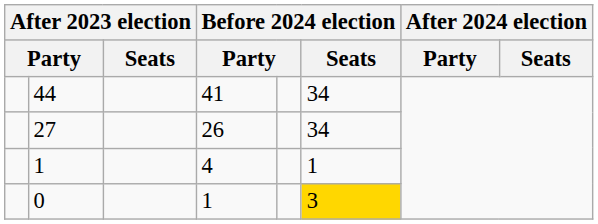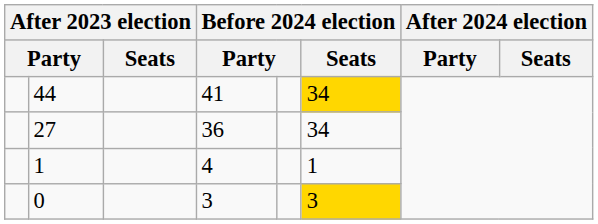 <table class="wikitable">
 <tr>
 <th colspan="3">After 2023 election</th>
 <th colspan="3">Before 2024 election</th>
 <th colspan="3">After 2024 election</th>
 </tr>
 <tr>
 <th colspan="2">Party</th>
 <th>Seats</th>
 <th colspan="2">Party</th>
 <th>Seats</th>
 <th colspan="2">Party</th>
 <th>Seats</th>
 </tr>
 <tr>
 <td></td>
 <td>44</td>
 <td></td>
 <td>41</td>
 <td></td>
-<td>34</td>
+<td style="background: gold;">34</td>
 </tr>
 <tr>
 <td></td>
 <td>27</td>
 <td></td>
-<td>26</td>
+<td>36</td>
 <td></td>
 <td>34</td>
 </tr>
 <tr>
 <td></td>
 <td>1</td>
 <td></td>
 <td>4</td>
 <td></td>
 <td>1</td>
 </tr>
 <tr>
 <td></td>
 <td>0</td>
 <td></td>
-<td>1</td>
+<td>3</td>
 <td></td>
 <td style="background: gold;">3</td>
 </tr>
 </table>
